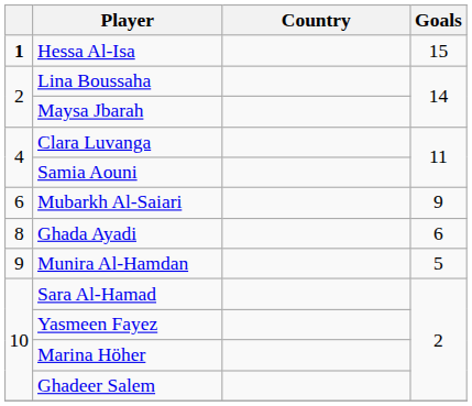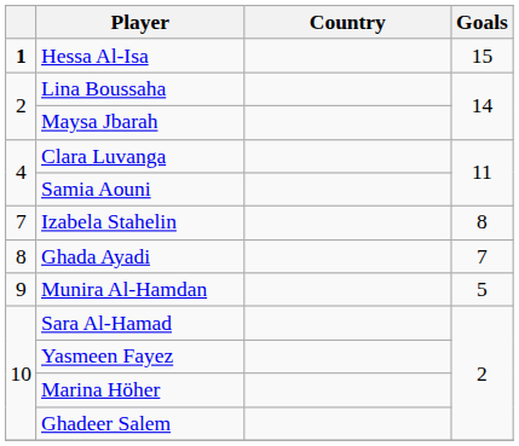 <table class="wikitable sortable" style="text-align:center">
 <tr>
 <th></th>
 <th width=150>Player</th>
 <th width=150>Country</th>
 <th>Goals</th>
 </tr>
 <tr>
 <td align=center><strong>1</strong></td>
 <td align=left><a href='#'>Hessa Al-Isa</a></td>
 <td align=left></td>
 <td>15</td>
 </tr>
 <tr>
 <td align=center rowspan=2>2</td>
 <td align=left><a href='#'>Lina Boussaha</a></td>
 <td align=left></td>
 <td rowspan=2>14</td>
 </tr>
 <tr>
 <td align=left><a href='#'>Maysa Jbarah</a></td>
 <td align=left></td>
 </tr>
 <tr>
 <td align=center rowspan=2>4</td>
 <td align=left><a href='#'>Clara Luvanga</a></td>
 <td align=left></td>
 <td rowspan=2>11</td>
 </tr>
 <tr>
 <td align=left><a href='#'>Samia Aouni</a></td>
 <td align=left></td>
 </tr>
 <tr>
-<td align=center>6</td>
-<td align=left><a href='#'>Mubarkh Al-Saiari</a></td>
+<td align=center>7</td>
+<td align=left><a href='#'>Izabela Stahelin</a></td>
 <td align=left></td>
-<td>9</td>
+<td>8</td>
 </tr>
 <tr>
 <td align=center>8</td>
 <td align=left><a href='#'>Ghada Ayadi</a></td>
 <td align=left></td>
-<td>6</td>
+<td>7</td>
 </tr>
 <tr>
 <td align=center>9</td>
 <td align=left><a href='#'>Munira Al-Hamdan</a></td>
 <td align=left></td>
 <td>5</td>
 </tr>
 <tr>
 <td align=center rowspan=4>10</td>
 <td align=left><a href='#'>Sara Al-Hamad</a></td>
 <td align=left></td>
 <td rowspan=4>2</td>
 </tr>
 <tr>
 <td align=left><a href='#'>Yasmeen Fayez</a></td>
 <td align=left></td>
 </tr>
 <tr>
 <td align=left><a href='#'>Marina Höher</a></td>
 <td align=left></td>
 </tr>
 <tr>
 <td align=left><a href='#'>Ghadeer Salem</a></td>
 <td align=left></td>
 </tr>
 <tr>
 </tr>
 </table>
